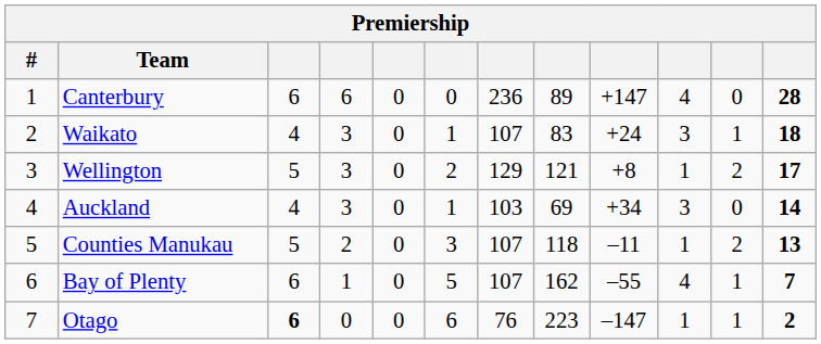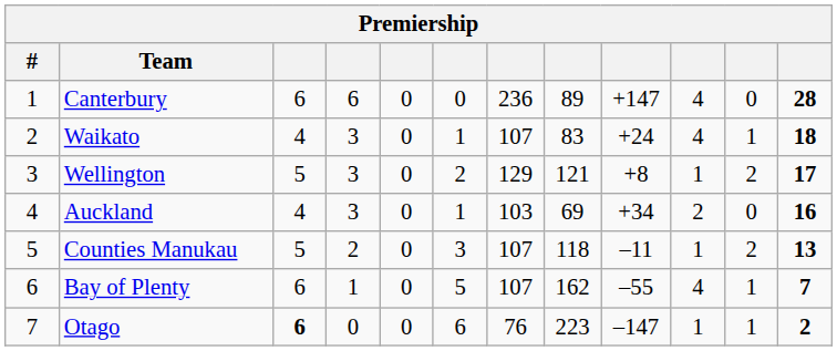 <table class="wikitable" width="550px" style="font-size:95%; text-align: center">
 <tr>
 <th colspan="12">Premiership</th>
 </tr>
 <tr>
 <th style="width:5%;">#</th>
 <th style="width:20%;">Team</th>
 <th style="width:5%;"></th>
 <th style="width:5%;"></th>
 <th style="width:5%;"></th>
 <th style="width:5%;"></th>
 <th style="width:5%;"></th>
 <th style="width:5%;"></th>
 <th style="width:5%;"></th>
 <th style="width:5%;"></th>
 <th style="width:5%;"></th>
 <th style="width:5%;"></th>
 </tr>
 <tr>
 <td>1</td>
 <td style="text-align:left;"><a href='#'>Canterbury</a></td>
 <td>6</td>
 <td>6</td>
 <td>0</td>
 <td>0</td>
 <td>236</td>
 <td>89</td>
 <td>+147</td>
 <td>4</td>
 <td>0</td>
 <td><strong>28</strong></td>
 </tr>
 <tr>
 <td>2</td>
 <td style="text-align:left;"><a href='#'>Waikato</a></td>
 <td>4</td>
 <td>3</td>
 <td>0</td>
 <td>1</td>
 <td>107</td>
 <td>83</td>
 <td>+24</td>
-<td>3</td>
+<td>4</td>
 <td>1</td>
 <td><strong>18</strong></td>
 </tr>
 <tr>
 <td>3</td>
 <td style="text-align:left;"><a href='#'>Wellington</a></td>
 <td>5</td>
 <td>3</td>
 <td>0</td>
 <td>2</td>
 <td>129</td>
 <td>121</td>
 <td>+8</td>
 <td>1</td>
 <td>2</td>
 <td><strong>17</strong></td>
 </tr>
 <tr>
 <td>4</td>
 <td style="text-align:left;"><a href='#'>Auckland</a></td>
 <td>4</td>
 <td>3</td>
 <td>0</td>
 <td>1</td>
 <td>103</td>
 <td>69</td>
 <td>+34</td>
-<td>3</td>
+<td>2</td>
 <td>0</td>
-<td><strong>14</strong></td>
+<td><strong>16</strong></td>
 </tr>
 <tr>
 <td>5</td>
 <td style="text-align:left;"><a href='#'>Counties Manukau</a></td>
 <td>5</td>
 <td>2</td>
 <td>0</td>
 <td>3</td>
 <td>107</td>
 <td>118</td>
 <td>–11</td>
 <td>1</td>
 <td>2</td>
 <td><strong>13</strong></td>
 </tr>
 <tr>
 <td>6</td>
 <td style="text-align:left;"><a href='#'>Bay of Plenty</a></td>
 <td>6</td>
 <td>1</td>
 <td>0</td>
 <td>5</td>
 <td>107</td>
 <td>162</td>
 <td>–55</td>
 <td>4</td>
 <td>1</td>
 <td><strong>7</strong></td>
 </tr>
 <tr>
 <td>7</td>
 <td style="text-align:left;"><a href='#'>Otago</a></td>
 <td><strong>6</strong></td>
 <td>0</td>
 <td>0</td>
 <td>6</td>
 <td>76</td>
 <td>223</td>
 <td>–147</td>
 <td>1</td>
 <td>1</td>
 <td><strong>2</strong></td>
 </tr>
 </table>
